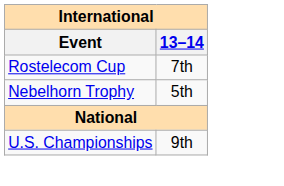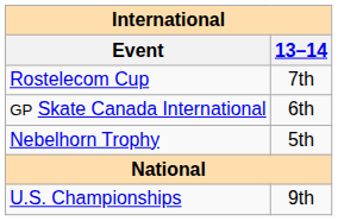 <table class="wikitable" style="text-align:center">
 <tr>
 <th style="background-color: #ffdead; " colspan=2 align=center><strong>International</strong></th>
 </tr>
 <tr>
 <th>Event</th>
 <th><a href='#'>13–14</a></th>
 </tr>
 <tr>
 <td align=left> <a href='#'>Rostelecom Cup</a></td>
 <td>7th</td>
 </tr>
 <tr>
+<td align=left><small>GP</small> <a href='#'>Skate Canada International</a></td>
+<td>6th</td>
+</tr>
+<tr>
 <td align=left><a href='#'>Nebelhorn Trophy</a></td>
 <td>5th</td>
 </tr>
 <tr>
 <th style="background-color: #ffdead; " colspan=2 align=center><strong>National</strong></th>
 </tr>
 <tr>
 <td align=left><a href='#'>U.S. Championships</a></td>
 <td>9th</td>
 </tr>
 </table>
